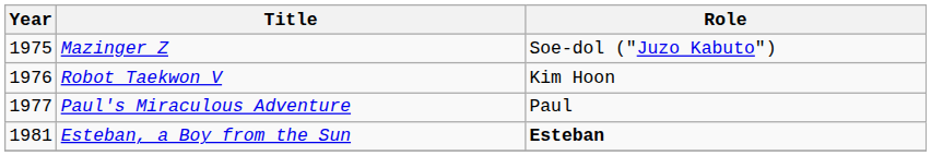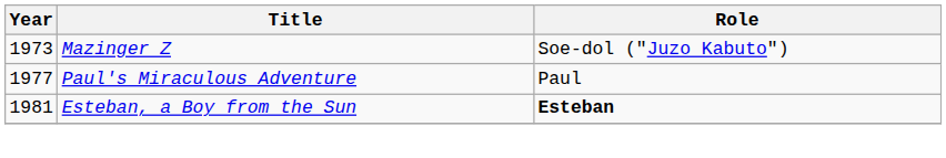 <table class="wikitable sortable" style="width:670px">
 <tr>
 <th width=10>Year</th>
 <th>Title</th>
 <th>Role</th>
 </tr>
 <tr>
-<td>1975</td>
+<td>1973</td>
 <td><em><a href='#'>Mazinger Z</a></em></td>
 <td>Soe-dol ("<a href='#'>Juzo Kabuto</a>")</td>
-</tr>
-<tr>
-<td>1976</td>
-<td><em><a href='#'>Robot Taekwon V</a></em></td>
-<td>Kim Hoon</td>
 </tr>
 <tr>
 <td>1977</td>
 <td><em><a href='#'>Paul's Miraculous Adventure</a></em></td>
 <td>Paul</td>
 </tr>
 <tr>
 <td>1981</td>
 <td><em><a href='#'>Esteban, a Boy from the Sun</a></em></td>
 <td><strong>Esteban</strong></td>
 </tr>
 <tr>
 </tr>
 </table>
